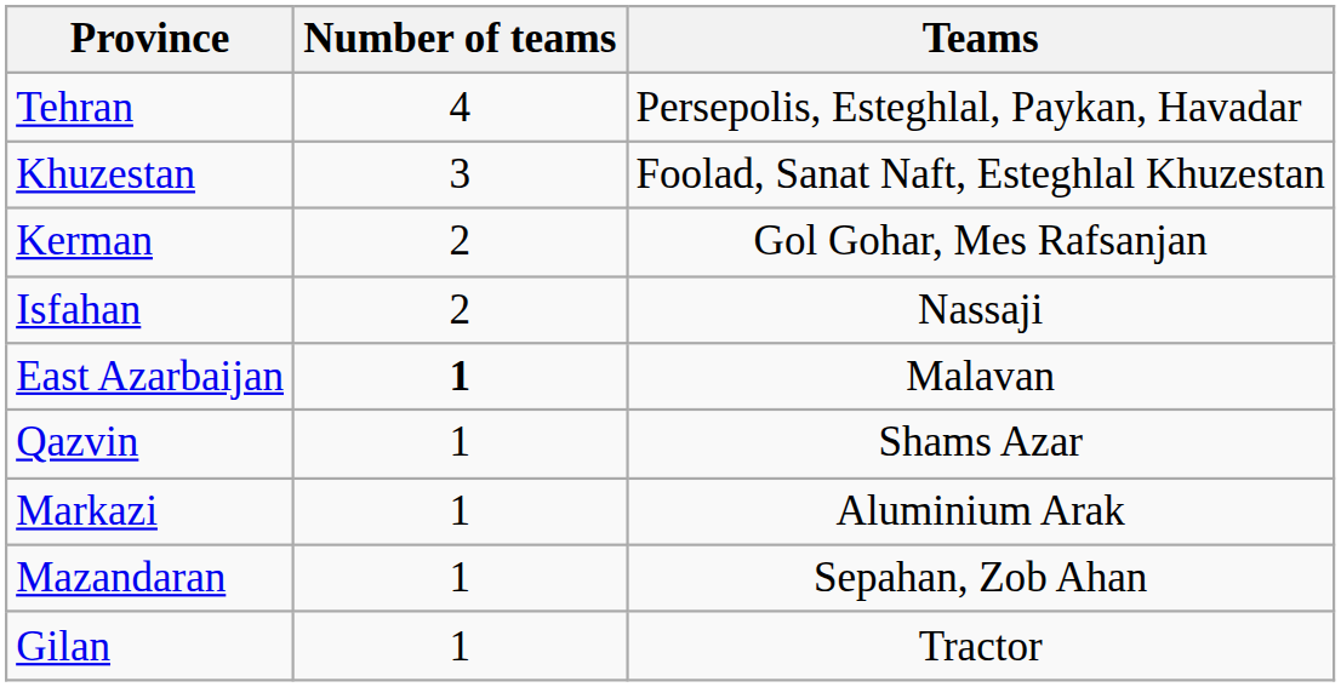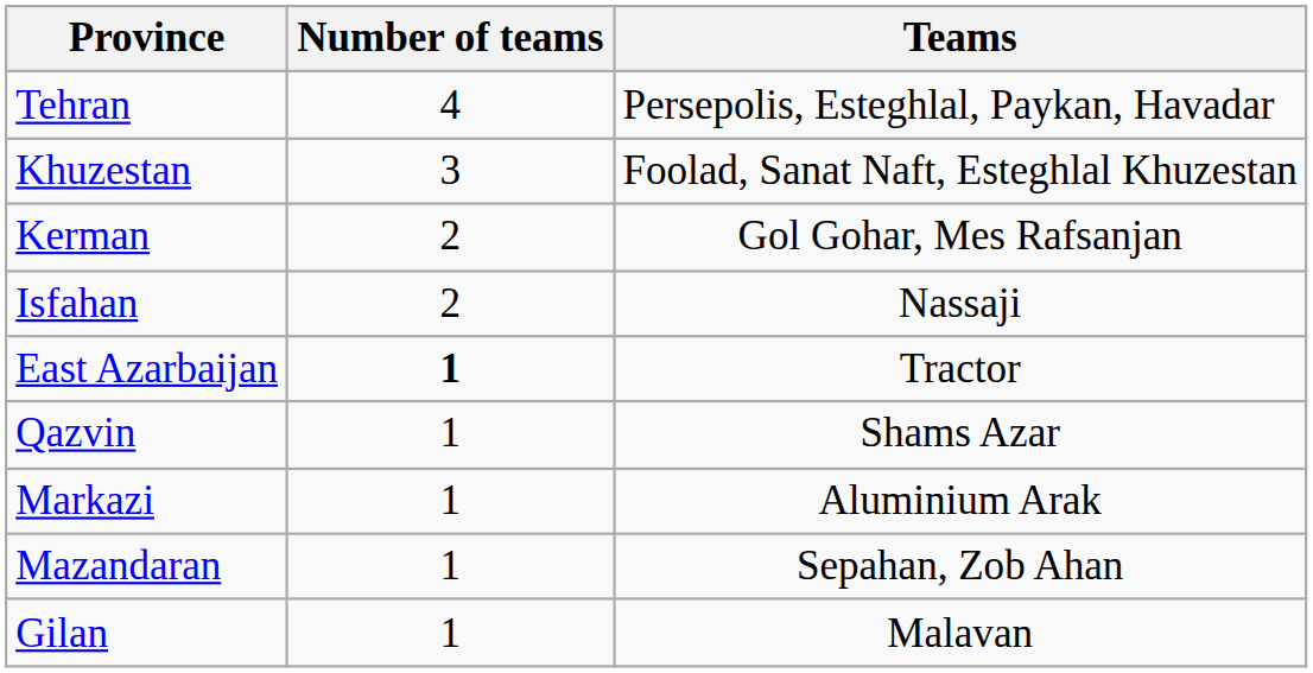 <table class="wikitable">
 <tr>
 <th>Province</th>
 <th>Number of teams</th>
 <th>Teams</th>
 </tr>
 <tr>
 <td><a href='#'>Tehran</a></td>
 <td align="center">4</td>
 <td alighn="center">Persepolis, Esteghlal, Paykan, Havadar</td>
 </tr>
 <tr>
 <td><a href='#'>Khuzestan</a></td>
 <td align="center">3</td>
 <td align="center">Foolad, Sanat Naft, Esteghlal Khuzestan</td>
 </tr>
 <tr>
 <td><a href='#'>Kerman</a></td>
 <td align="center">2</td>
 <td align="center">Gol Gohar, Mes Rafsanjan</td>
 </tr>
 <tr>
 <td><a href='#'>Isfahan</a></td>
 <td align="center">2</td>
 <td align="center">Nassaji</td>
 </tr>
 <tr>
 <td><a href='#'>East Azarbaijan</a></td>
 <td align="center"><strong>1</strong></td>
-<td align="center">Malavan</td>
+<td align="center">Tractor</td>
 </tr>
 <tr>
 <td><a href='#'>Qazvin</a></td>
 <td align="center">1</td>
 <td align="center">Shams Azar</td>
 </tr>
 <tr>
 <td><a href='#'>Markazi</a></td>
 <td align="center">1</td>
 <td align="center">Aluminium Arak</td>
 </tr>
 <tr>
 <td><a href='#'>Mazandaran</a></td>
 <td align="center">1</td>
 <td align="center">Sepahan, Zob Ahan</td>
 </tr>
 <tr>
 <td><a href='#'>Gilan</a></td>
 <td align="center">1</td>
-<td align="center">Tractor</td>
+<td align="center">Malavan</td>
 </tr>
 </table>
